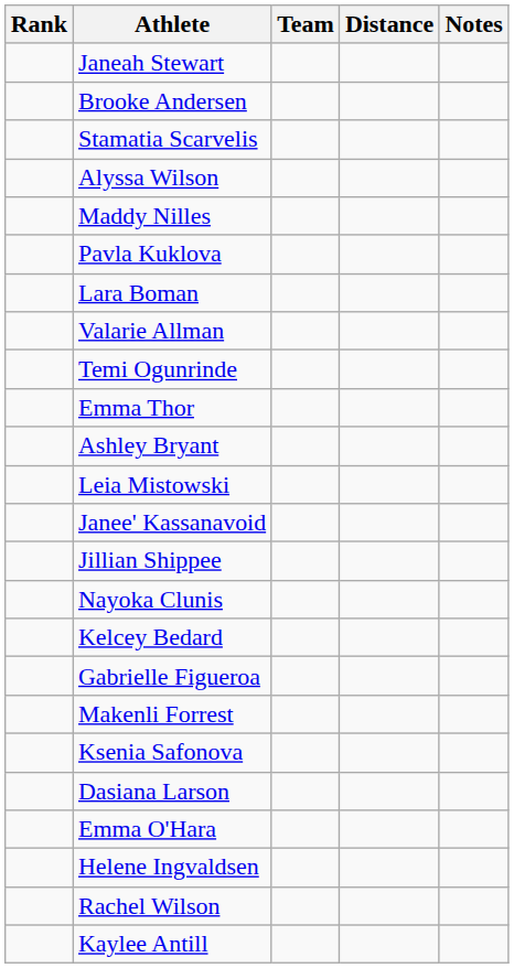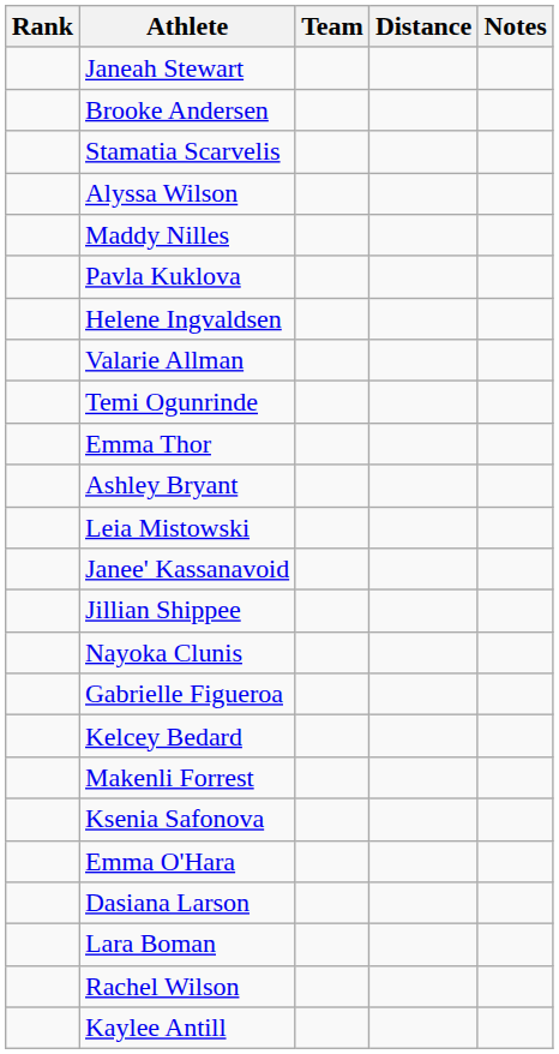 <table class="wikitable sortable" style="text-align:center">
 <tr>
 <th>Rank</th>
 <th>Athlete</th>
 <th>Team</th>
 <th>Distance</th>
 <th>Notes</th>
 </tr>
 <tr>
 <td></td>
 <td align=left><a href='#'>Janeah Stewart</a></td>
 <td></td>
 <td><strong></strong></td>
 <td></td>
 </tr>
 <tr>
 <td></td>
 <td align=left><a href='#'>Brooke Andersen</a></td>
 <td></td>
 <td><strong></strong></td>
 <td></td>
 </tr>
 <tr>
 <td></td>
 <td align=left> <a href='#'>Stamatia Scarvelis</a></td>
 <td></td>
 <td><strong></strong></td>
 <td></td>
 </tr>
 <tr>
 <td></td>
 <td align=left><a href='#'>Alyssa Wilson</a></td>
 <td></td>
 <td><strong></strong></td>
 <td></td>
 </tr>
 <tr>
 <td></td>
 <td align=left><a href='#'>Maddy Nilles</a></td>
 <td></td>
 <td><strong></strong></td>
 <td></td>
 </tr>
 <tr>
 <td></td>
 <td align=left> <a href='#'>Pavla Kuklova</a></td>
 <td></td>
 <td><strong></strong></td>
 <td></td>
 </tr>
 <tr>
 <td></td>
-<td align=left><a href='#'>Lara Boman</a></td>
+<td align=left> <a href='#'>Helene Ingvaldsen</a></td>
 <td></td>
 <td><strong></strong></td>
 <td></td>
 </tr>
 <tr>
 <td></td>
 <td align=left><a href='#'>Valarie Allman</a></td>
 <td></td>
 <td><strong></strong></td>
 <td></td>
 </tr>
 <tr>
 <td></td>
 <td align=left><a href='#'>Temi Ogunrinde</a></td>
 <td></td>
 <td><strong></strong></td>
 <td></td>
 </tr>
 <tr>
 <td></td>
 <td align=left> <a href='#'>Emma Thor</a></td>
 <td></td>
 <td><strong></strong></td>
 <td></td>
 </tr>
 <tr>
 <td></td>
 <td align=left><a href='#'>Ashley Bryant</a></td>
 <td></td>
 <td><strong></strong></td>
 <td></td>
 </tr>
 <tr>
 <td></td>
 <td align=left><a href='#'>Leia Mistowski</a></td>
 <td></td>
 <td><strong></strong></td>
 <td></td>
 </tr>
 <tr>
 <td></td>
 <td align=left><a href='#'>Janee' Kassanavoid</a></td>
 <td></td>
 <td><strong></strong></td>
 <td></td>
 </tr>
 <tr>
 <td></td>
 <td align=left><a href='#'>Jillian Shippee</a></td>
 <td></td>
 <td><strong></strong></td>
 <td></td>
 </tr>
 <tr>
 <td></td>
 <td align=left> <a href='#'>Nayoka Clunis</a></td>
 <td></td>
 <td><strong></strong></td>
 <td></td>
 </tr>
 <tr>
 <td></td>
-<td align=left><a href='#'>Kelcey Bedard</a></td>
+<td align=left><a href='#'>Gabrielle Figueroa</a></td>
 <td></td>
 <td><strong></strong></td>
 <td></td>
 </tr>
 <tr>
 <td></td>
-<td align=left><a href='#'>Gabrielle Figueroa</a></td>
+<td align=left><a href='#'>Kelcey Bedard</a></td>
 <td></td>
 <td><strong></strong></td>
 <td></td>
 </tr>
 <tr>
 <td></td>
 <td align=left><a href='#'>Makenli Forrest</a></td>
 <td></td>
 <td><strong></strong></td>
 <td></td>
 </tr>
 <tr>
 <td></td>
 <td align=left> <a href='#'>Ksenia Safonova</a></td>
 <td></td>
 <td><strong></strong></td>
 <td></td>
 </tr>
 <tr>
 <td></td>
+<td align=left> <a href='#'>Emma O'Hara</a></td>
+<td></td>
+<td><strong></strong></td>
+<td></td>
+</tr>
+<tr>
+<td></td>
 <td align=left><a href='#'>Dasiana Larson</a></td>
 <td></td>
 <td><strong></strong></td>
 <td></td>
 </tr>
 <tr>
 <td></td>
-<td align=left> <a href='#'>Emma O'Hara</a></td>
-<td></td>
-<td><strong></strong></td>
-<td></td>
-</tr>
-<tr>
-<td></td>
-<td align=left> <a href='#'>Helene Ingvaldsen</a></td>
+<td align=left><a href='#'>Lara Boman</a></td>
 <td></td>
 <td><strong></strong></td>
 <td></td>
 </tr>
 <tr>
 <td></td>
 <td align=left><a href='#'>Rachel Wilson</a></td>
 <td></td>
 <td><strong></strong></td>
 <td></td>
 </tr>
 <tr>
 <td></td>
 <td align=left><a href='#'>Kaylee Antill</a></td>
 <td></td>
 <td><strong></strong></td>
 <td></td>
 </tr>
 </table>
